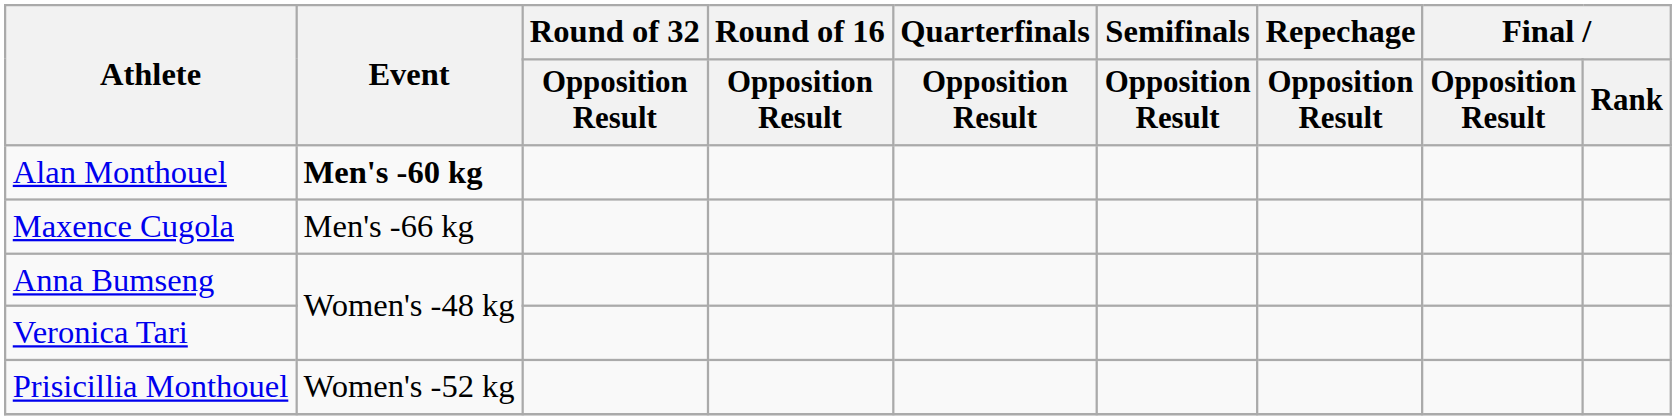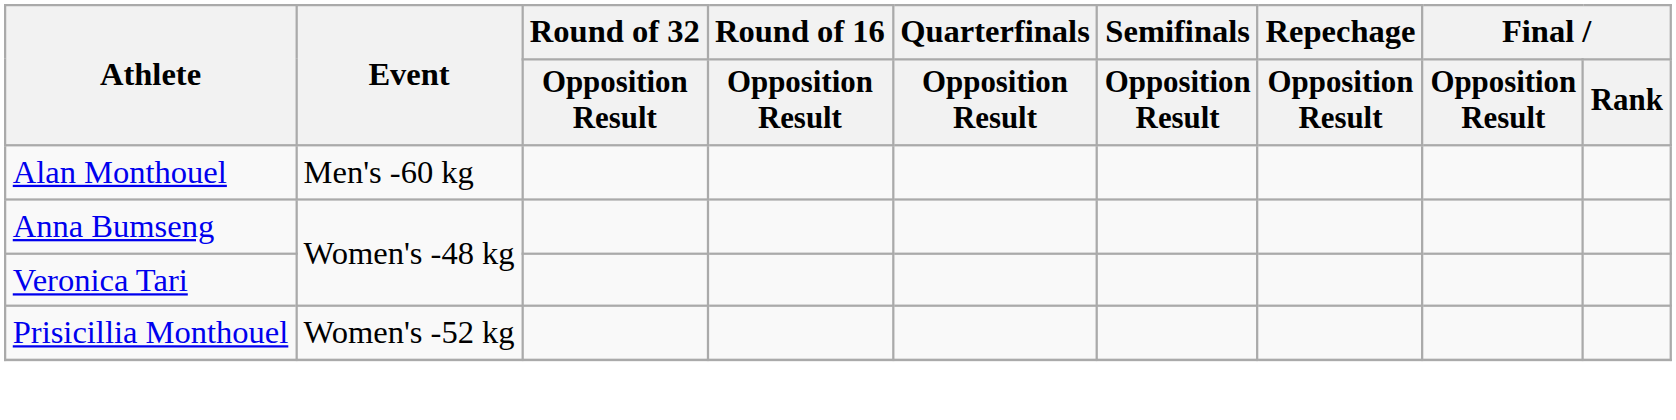 <table class=wikitable style=font-size:90%;text-align:center>
 <tr>
 <th rowspan=2>Athlete</th>
 <th rowspan=2>Event</th>
 <th>Round of 32</th>
 <th>Round of 16</th>
 <th>Quarterfinals</th>
 <th>Semifinals</th>
 <th>Repechage</th>
 <th colspan=2>Final / </th>
 </tr>
 <tr style=font-size:95%>
 <th>Opposition<br>Result</th>
 <th>Opposition<br>Result</th>
 <th>Opposition<br>Result</th>
 <th>Opposition<br>Result</th>
 <th>Opposition<br>Result</th>
 <th>Opposition<br>Result</th>
 <th>Rank</th>
 </tr>
 <tr>
 <td align=left><a href='#'>Alan Monthouel</a></td>
-<td align=left><strong>Men's -60 kg</strong></td>
-<td></td>
-<td></td>
-<td></td>
-<td></td>
-<td></td>
-<td></td>
-<td></td>
-</tr>
-<tr>
-<td align=left><a href='#'>Maxence Cugola</a></td>
-<td align=left>Men's -66 kg</td>
+<td align=left>Men's -60 kg</td>
 <td></td>
 <td></td>
 <td></td>
 <td></td>
 <td></td>
 <td></td>
 <td></td>
 </tr>
 <tr>
 <td align=left><a href='#'>Anna Bumseng</a></td>
 <td align=left rowspan=2>Women's -48 kg</td>
 <td></td>
 <td></td>
 <td></td>
 <td></td>
 <td></td>
 <td></td>
 <td></td>
 </tr>
 <tr>
 <td align=left><a href='#'>Veronica Tari</a></td>
 <td></td>
 <td></td>
 <td></td>
 <td></td>
 <td></td>
 <td></td>
 <td></td>
 </tr>
 <tr>
 <td align=left><a href='#'>Prisicillia Monthouel</a></td>
 <td align=left>Women's -52 kg</td>
 <td></td>
 <td></td>
 <td></td>
 <td></td>
 <td></td>
 <td></td>
 <td></td>
 </tr>
 <tr>
 </tr>
 </table>
